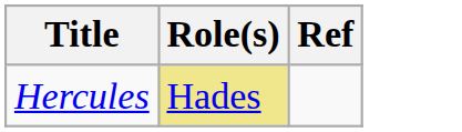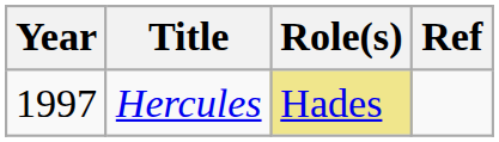 <table class="wikitable plainrowheaders sortable">
 <tr>
+<th scope="col">Year</th>
 <th scope="col">Title</th>
 <th scope="col">Role(s)</th>
 <th scope="col" class="unsortable">Ref</th>
 </tr>
 <tr>
+<td>1997</td>
 <td><em><a href='#'>Hercules</a></em></td>
 <td style="background: khaki;"><a href='#'>Hades</a></td>
 <td></td>
 </tr>
 </table>
